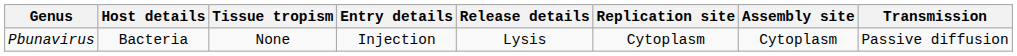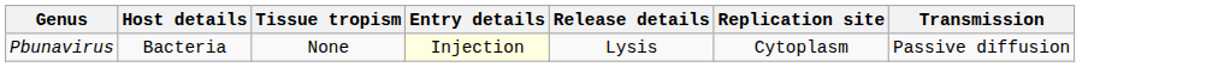 <table class="wikitable sortable" style="text-align:center">
 <tr>
 <th>Genus</th>
 <th>Host details</th>
 <th>Tissue tropism</th>
 <th>Entry details</th>
 <th>Release details</th>
 <th>Replication site</th>
-<th>Assembly site</th>
 <th>Transmission</th>
 </tr>
 <tr>
 <td><em>Pbunavirus</em></td>
 <td>Bacteria</td>
 <td>None</td>
-<td>Injection</td>
+<td style="background: lightyellow;">Injection</td>
 <td>Lysis</td>
-<td>Cytoplasm</td>
 <td>Cytoplasm</td>
 <td>Passive diffusion</td>
 </tr>
 </table>
